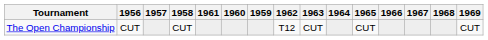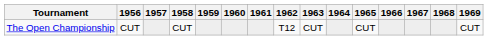 <table class="wikitable" style="font-size:95%;text-align:center;">
 <tr>
 <th>Tournament</th>
 <th>1956</th>
 <th>1957</th>
 <th>1958</th>
+<th>1959</th>
+<th>1960</th>
 <th>1961</th>
-<th>1960</th>
-<th>1959</th>
 <th>1962</th>
 <th>1963</th>
 <th>1964</th>
 <th>1965</th>
 <th>1966</th>
 <th>1967</th>
 <th>1968</th>
 <th>1969</th>
 </tr>
 <tr>
 <td align=left><a href='#'>The Open Championship</a></td>
 <td>CUT</td>
 <td style="background:#eeeeee;"></td>
 <td>CUT</td>
 <td style="background:#eeeeee;"></td>
 <td style="background:#eeeeee;"></td>
 <td style="background:#eeeeee;"></td>
 <td>T12</td>
 <td>CUT</td>
 <td style="background:#eeeeee;"></td>
 <td>CUT</td>
 <td style="background:#eeeeee;"></td>
 <td style="background:#eeeeee;"></td>
 <td style="background:#eeeeee;"></td>
 <td>CUT</td>
 </tr>
 </table>
